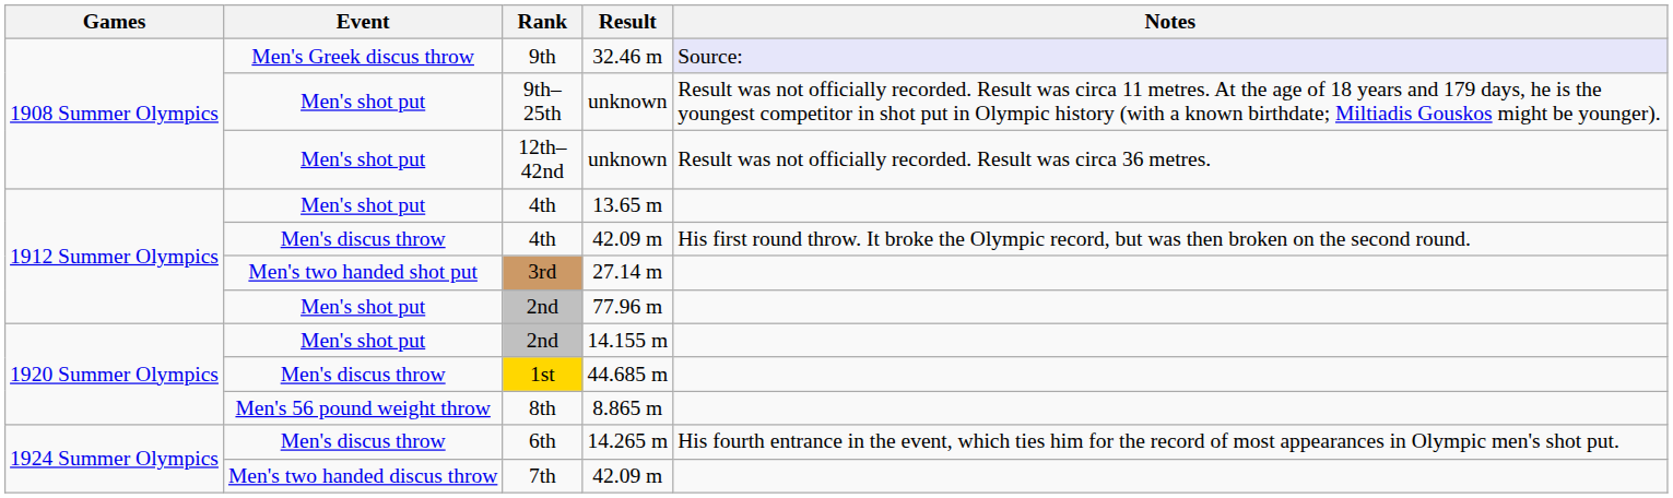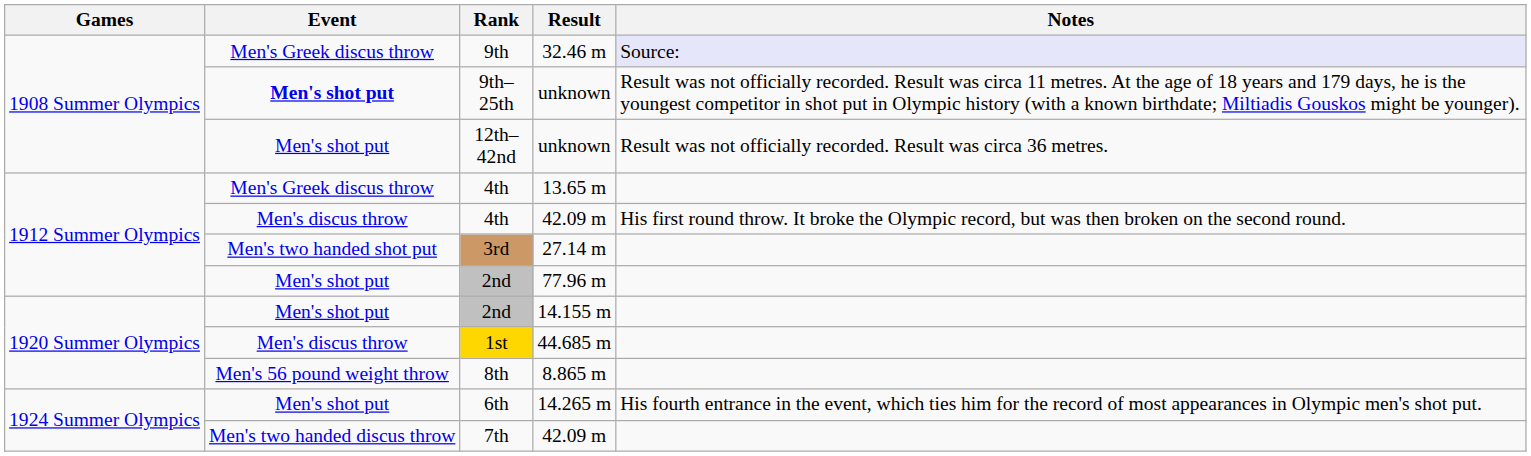 <table class="wikitable" style=" text-align:center;">
 <tr>
 <th>Games</th>
 <th>Event</th>
 <th>Rank</th>
 <th>Result</th>
 <th>Notes</th>
 </tr>
 <tr>
 <td style="white-space: nowrap;" rowspan=3><a href='#'>1908 Summer Olympics</a></td>
 <td style="white-space: nowrap;"><a href='#'>Men's Greek discus throw</a></td>
 <td>9th</td>
 <td style="white-space: nowrap;">32.46 m</td>
 <td align=left style="background: lavender;">Source:</td>
 </tr>
 <tr>
-<td style="white-space: nowrap;"><a href='#'>Men's shot put</a></td>
+<td style="white-space: nowrap;"><strong><a href='#'>Men's shot put</a></strong></td>
 <td>9th–25th</td>
 <td style="white-space: nowrap;">unknown</td>
 <td align=left>Result was not officially recorded. Result was circa 11 metres. At the age of 18 years and 179 days, he is the youngest competitor in shot put in Olympic history (with a known birthdate; <a href='#'>Miltiadis Gouskos</a> might be younger).</td>
 </tr>
 <tr>
 <td style="white-space: nowrap;"><a href='#'>Men's shot put</a></td>
 <td>12th–42nd</td>
 <td style="white-space: nowrap;">unknown</td>
 <td align=left>Result was not officially recorded. Result was circa 36 metres.</td>
 </tr>
 <tr>
 <td style="white-space: nowrap;" rowspan=4><a href='#'>1912 Summer Olympics</a></td>
-<td style="white-space: nowrap;"><a href='#'>Men's shot put</a></td>
+<td style="white-space: nowrap;"><a href='#'>Men's Greek discus throw</a></td>
 <td>4th</td>
 <td style="white-space: nowrap;">13.65 m</td>
 <td align=left></td>
 </tr>
 <tr>
 <td style="white-space: nowrap;"><a href='#'>Men's discus throw</a></td>
 <td>4th</td>
 <td style="white-space: nowrap;">42.09 m</td>
 <td align=left>His first round throw. It broke the Olympic record, but was then broken on the second round.</td>
 </tr>
 <tr>
 <td style="white-space: nowrap;"><a href='#'>Men's two handed shot put</a></td>
 <td style=background-color:#cc9966>3rd</td>
 <td style="white-space: nowrap;">27.14 m</td>
 <td align=left></td>
 </tr>
 <tr>
 <td style="white-space: nowrap;"><a href='#'>Men's shot put</a></td>
 <td style=background-color:silver>2nd</td>
 <td style="white-space: nowrap;">77.96 m</td>
 <td align=left></td>
 </tr>
 <tr>
 <td style="white-space: nowrap;" rowspan=3><a href='#'>1920 Summer Olympics</a></td>
 <td style="white-space: nowrap;"><a href='#'>Men's shot put</a></td>
 <td style=background-color:silver>2nd</td>
 <td style="white-space: nowrap;">14.155 m</td>
 <td align=left></td>
 </tr>
 <tr>
 <td style="white-space: nowrap;"><a href='#'>Men's discus throw</a></td>
 <td style=background-color:gold>1st</td>
 <td style="white-space: nowrap;">44.685 m</td>
 <td align=left></td>
 </tr>
 <tr>
 <td style="white-space: nowrap;"><a href='#'>Men's 56 pound weight throw</a></td>
 <td>8th</td>
 <td style="white-space: nowrap;">8.865 m</td>
 <td align=left></td>
 </tr>
 <tr>
 <td style="white-space: nowrap;" rowspan=2><a href='#'>1924 Summer Olympics</a></td>
-<td style="white-space: nowrap;"><a href='#'>Men's discus throw</a></td>
+<td style="white-space: nowrap;"><a href='#'>Men's shot put</a></td>
 <td>6th</td>
 <td style="white-space: nowrap;">14.265 m</td>
 <td align=left>His fourth entrance in the event, which ties him for the record of most appearances in Olympic men's shot put.</td>
 </tr>
 <tr>
 <td style="white-space: nowrap;"><a href='#'>Men's two handed discus throw</a></td>
 <td>7th</td>
 <td style="white-space: nowrap;">42.09 m</td>
 <td align=left></td>
 </tr>
 </table>
